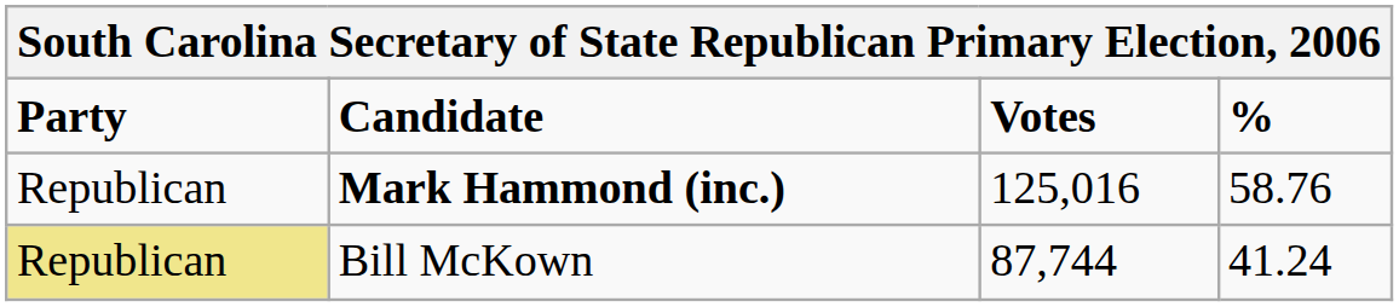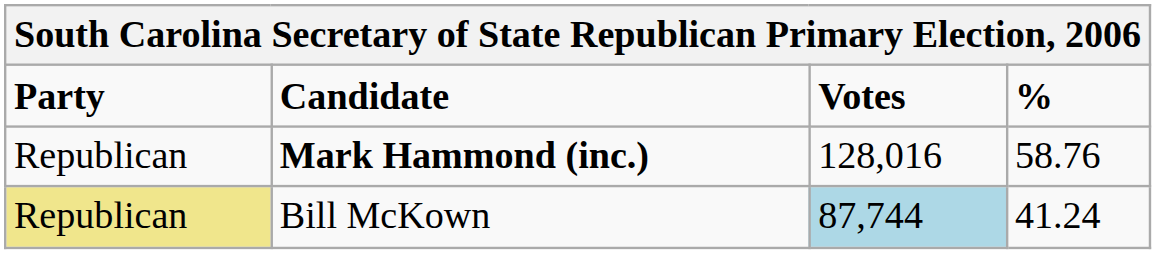 <table class="wikitable">
 <tr>
 <th colspan="4">South Carolina Secretary of State Republican Primary Election, 2006</th>
 </tr>
 <tr>
 <td><strong>Party</strong></td>
 <td><strong>Candidate</strong></td>
 <td><strong>Votes</strong></td>
 <td><strong>%</strong></td>
 </tr>
 <tr>
 <td>Republican</td>
 <td><strong>Mark Hammond (inc.)</strong></td>
-<td>125,016</td>
+<td>128,016</td>
 <td>58.76</td>
 </tr>
 <tr>
 <td style="background: khaki;">Republican</td>
 <td>Bill McKown</td>
-<td>87,744</td>
+<td style="background: lightblue;">87,744</td>
 <td>41.24</td>
 </tr>
 </table>
